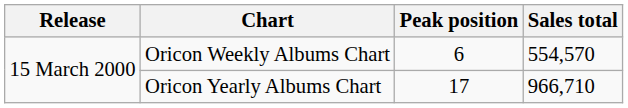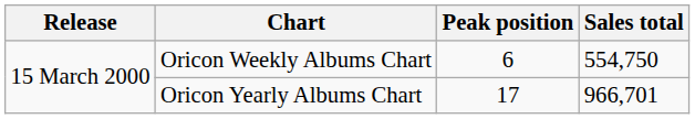 <table class="wikitable">
 <tr>
 <th>Release</th>
 <th>Chart</th>
 <th>Peak position</th>
 <th>Sales total</th>
 </tr>
 <tr>
 <td rowspan="2">15 March 2000</td>
 <td>Oricon Weekly Albums Chart</td>
 <td align="center">6</td>
-<td>554,570</td>
+<td>554,750</td>
 </tr>
 <tr>
 <td>Oricon Yearly Albums Chart</td>
 <td align="center">17</td>
-<td>966,710</td>
+<td>966,701</td>
 </tr>
 </table>
